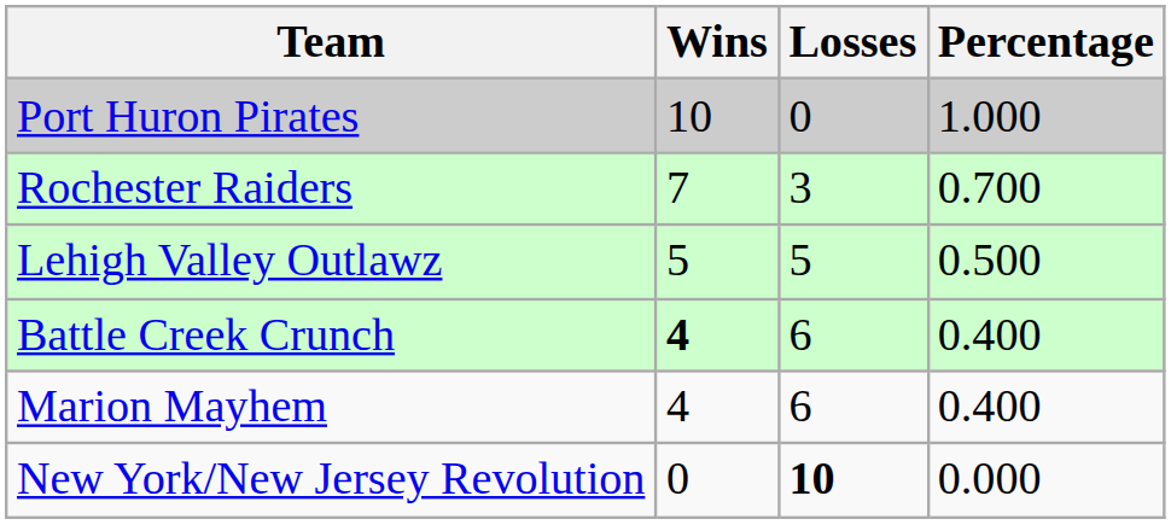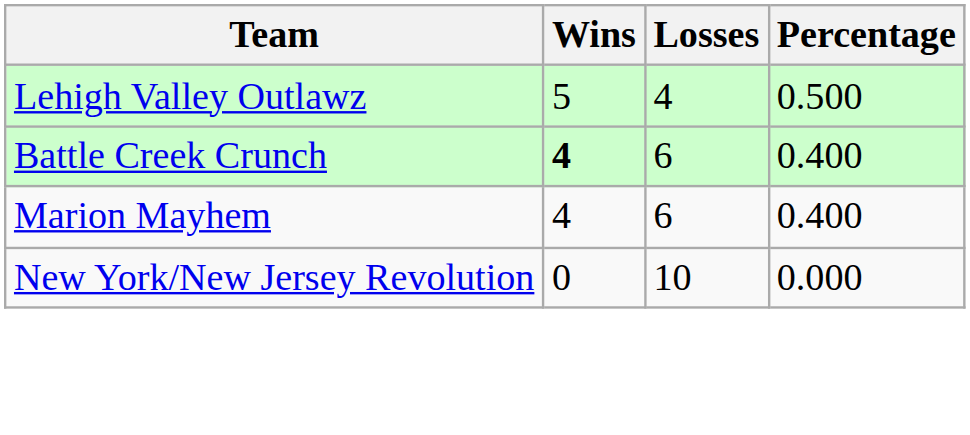 <table class="wikitable">
 <tr>
 <th>Team</th>
 <th>Wins</th>
 <th>Losses</th>
 <th>Percentage</th>
 </tr>
-<tr bgcolor=#cccccc>
-<td><a href='#'>Port Huron Pirates</a></td>
-<td>10</td>
-<td>0</td>
-<td>1.000</td>
-</tr>
-<tr bgcolor=#ccffcc>
-<td><a href='#'>Rochester Raiders</a></td>
-<td>7</td>
-<td>3</td>
-<td>0.700</td>
-</tr>
 <tr bgcolor=#ccffcc>
 <td><a href='#'>Lehigh Valley Outlawz</a></td>
 <td>5</td>
-<td>5</td>
+<td>4</td>
 <td>0.500</td>
 </tr>
 <tr bgcolor=#ccffcc>
 <td><a href='#'>Battle Creek Crunch</a></td>
 <td><strong>4</strong></td>
 <td>6</td>
 <td>0.400</td>
 </tr>
 <tr>
 <td><a href='#'>Marion Mayhem</a></td>
 <td>4</td>
 <td>6</td>
 <td>0.400</td>
 </tr>
 <tr>
 <td><a href='#'>New York/New Jersey Revolution</a></td>
 <td>0</td>
-<td><strong>10</strong></td>
+<td>10</td>
 <td>0.000</td>
 </tr>
 </table>
